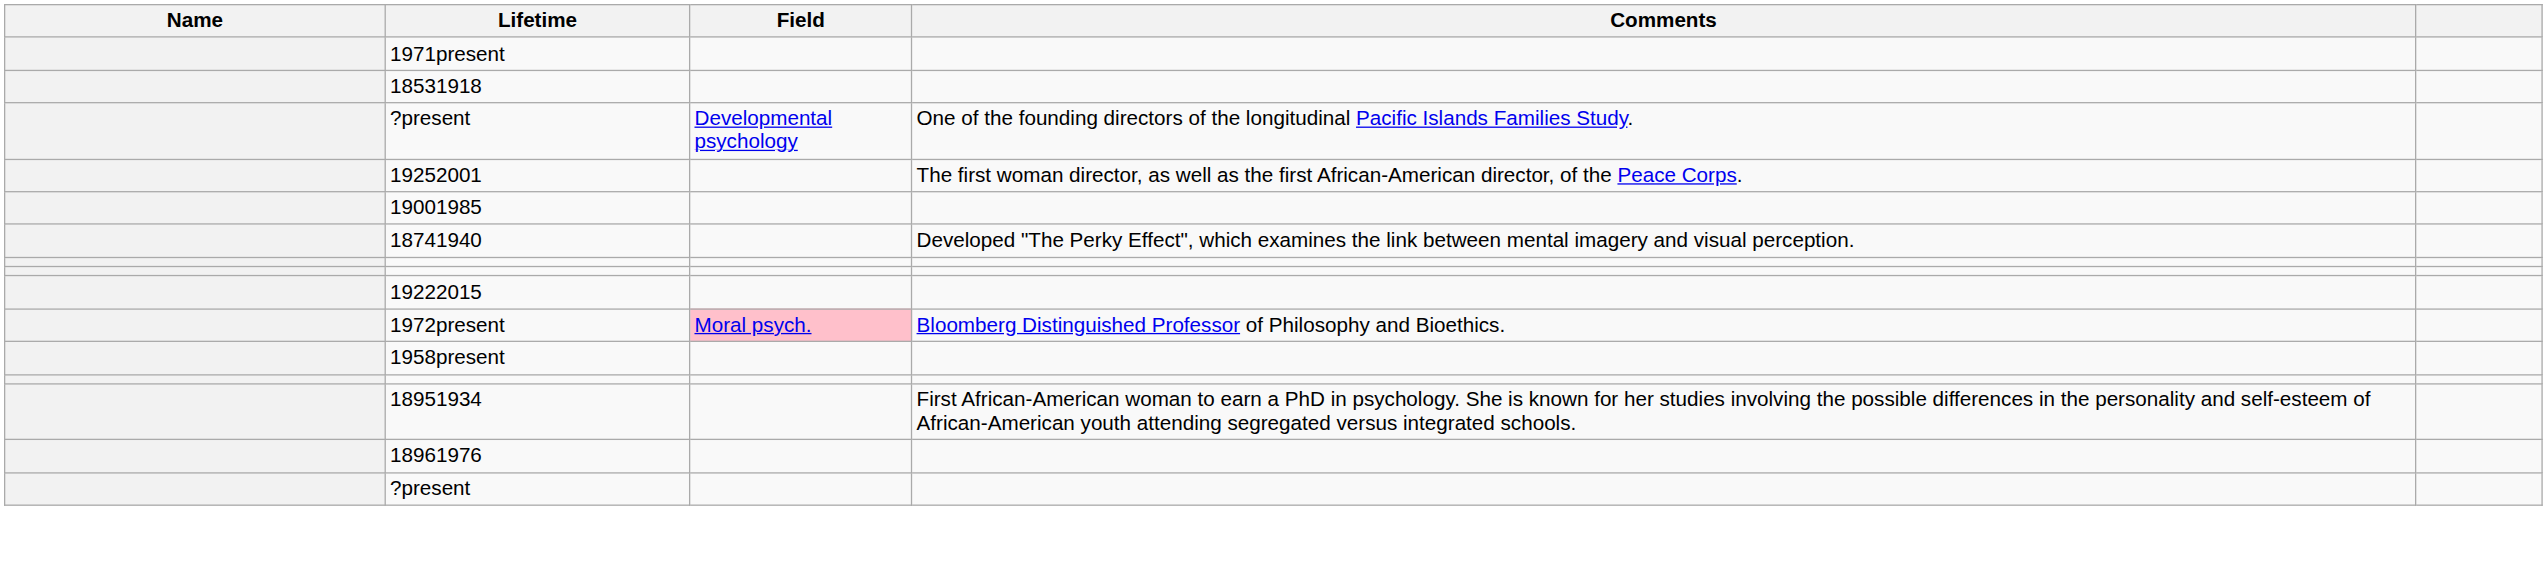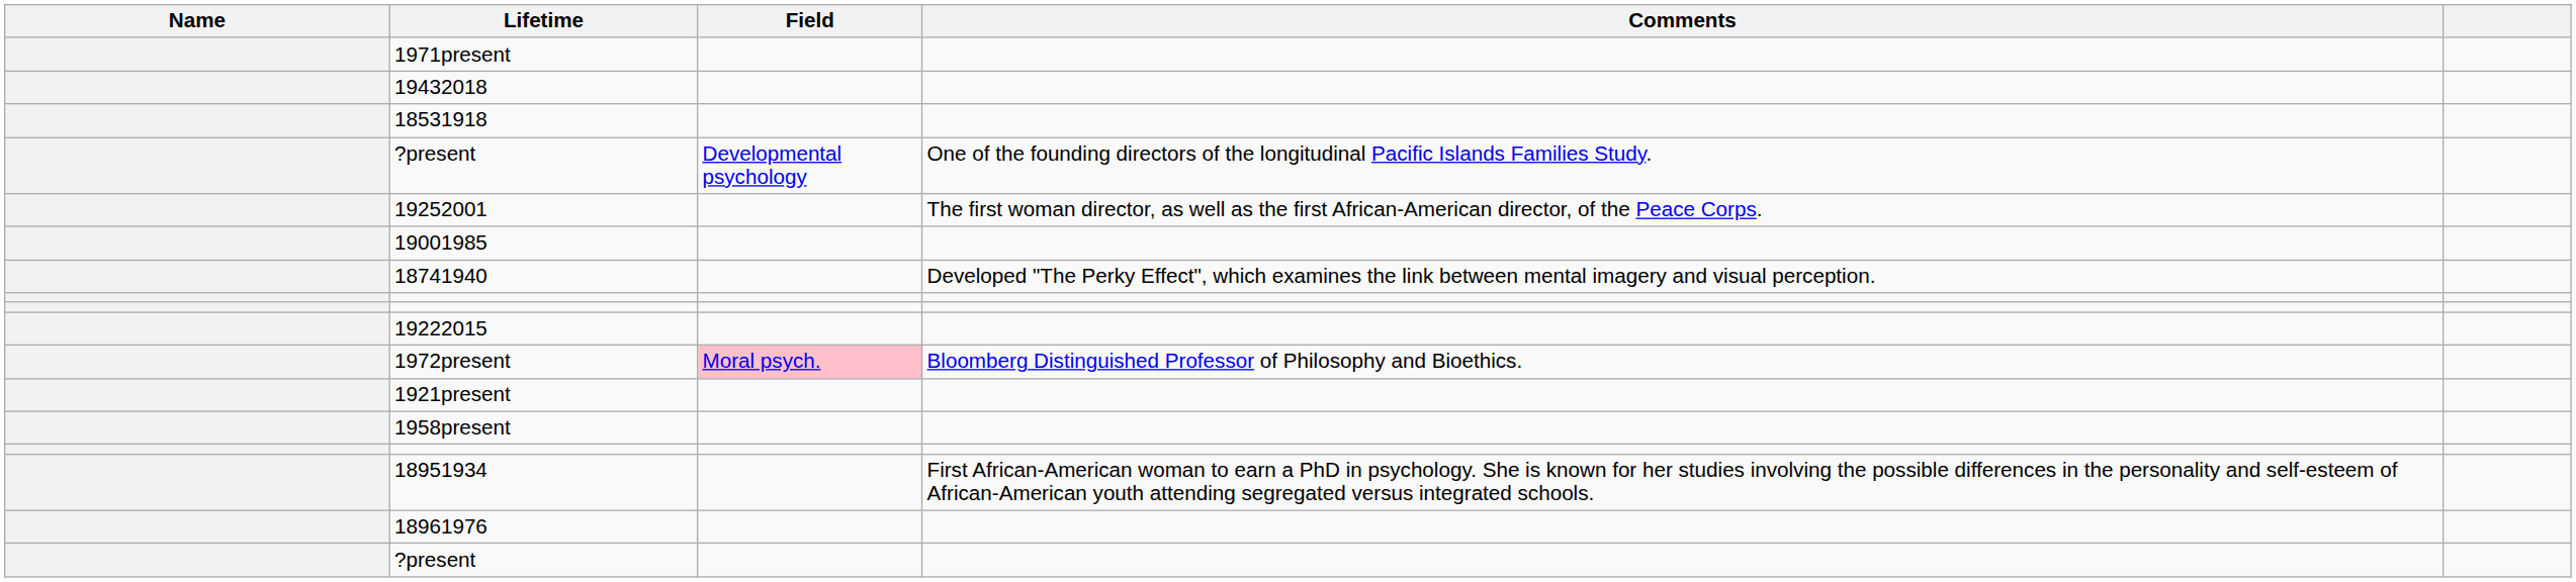 <table class="sortable wikitable plainrowheaders">
 <tr>
 <th width="15%" scope="col">Name</th>
 <th width="12%" scope="col">Lifetime</th>
 <th>Field</th>
 <th>Comments</th>
 <th class="unsortable" width="5%" scope="col"></th>
 </tr>
 <tr style="vertical-align: top;">
 <th scope="row"></th>
 <td>1971present</td>
+<td></td>
+<td></td>
+<td align="center"></td>
+</tr>
+<tr style="vertical-align: top;">
+<th scope="row"></th>
+<td>19432018</td>
 <td></td>
 <td></td>
 <td align="center"></td>
 </tr>
 <tr style="vertical-align: top;">
 <th scope="row"></th>
 <td>18531918</td>
 <td></td>
 <td></td>
 <td align="center"></td>
 </tr>
 <tr style="vertical-align: top;">
 <th scope="row"></th>
 <td>?present</td>
 <td><a href='#'>Developmental psychology</a></td>
 <td>One of the founding directors of the longitudinal <a href='#'>Pacific Islands Families Study</a>.</td>
 <td align="center"></td>
 </tr>
 <tr style="vertical-align: top;">
 <th scope="row"></th>
 <td>19252001</td>
 <td></td>
 <td>The first woman director, as well as the first African-American director, of the <a href='#'>Peace Corps</a>.</td>
 <td align="center"></td>
 </tr>
 <tr style="vertical-align: top;">
 <th scope="row"></th>
 <td>19001985</td>
 <td></td>
 <td></td>
 <td align="center"></td>
 </tr>
 <tr style="vertical-align: top;">
 <th scope="row"></th>
 <td>18741940</td>
 <td></td>
 <td>Developed "The Perky Effect", which examines the link between mental imagery and visual perception.</td>
 <td align="center"></td>
 </tr>
 <tr style="vertical-align: top;">
 <th scope="row"></th>
 <td></td>
 <td></td>
 <td></td>
 <td align="center"></td>
 </tr>
 <tr style="vertical-align: top;">
 <th scope="row"></th>
 <td></td>
 <td></td>
 <td></td>
 <td align="center"></td>
 </tr>
 <tr style="vertical-align: top;">
 <th scope="row"></th>
 <td>19222015</td>
 <td></td>
 <td></td>
 <td align="center"></td>
 </tr>
 <tr style="vertical-align: top;">
 <th scope="row"></th>
 <td>1972present</td>
 <td style="background: pink;"><a href='#'>Moral psych.</a></td>
 <td><a href='#'>Bloomberg Distinguished Professor</a> of Philosophy and Bioethics.</td>
 <td align="center"></td>
 </tr>
 <tr style="vertical-align: top;">
 <th scope="row"></th>
+<td>1921present</td>
+<td></td>
+<td></td>
+<td align="center"></td>
+</tr>
+<tr style="vertical-align: top;">
+<th scope="row"></th>
 <td>1958present</td>
 <td></td>
 <td></td>
 <td align="center"></td>
 </tr>
 <tr style="vertical-align: top;">
 <th scope="row"></th>
 <td></td>
 <td></td>
 <td></td>
 <td align="center"></td>
 </tr>
 <tr style="vertical-align: top;">
 <th scope="row"></th>
 <td>18951934</td>
 <td></td>
 <td>First African-American woman to earn a PhD in psychology. She is known for her studies involving the possible differences in the personality and self-esteem of African-American youth attending segregated versus integrated schools.</td>
 <td align="center"></td>
 </tr>
 <tr style="vertical-align: top;">
 <th scope="row"></th>
 <td>18961976</td>
 <td></td>
 <td></td>
 <td align="center"></td>
 </tr>
 <tr style="vertical-align: top;">
 <th scope="row"></th>
 <td>?present</td>
 <td></td>
 <td></td>
 <td align="center"></td>
 </tr>
 </table>
